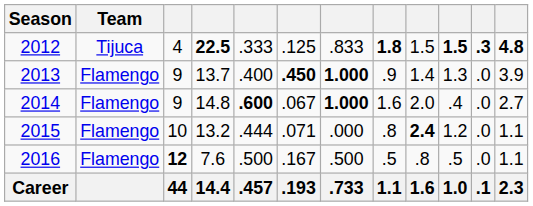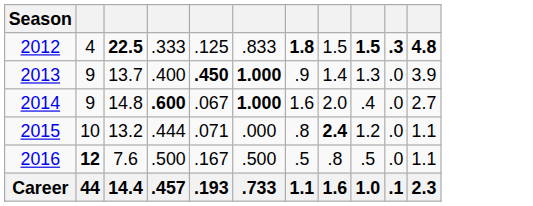 <table class="wikitable sortable" style="font-size:95%; text-align:center;">
 <tr>
 <th>Season</th>
-<th>Team</th>
 <th></th>
 <th></th>
 <th></th>
 <th></th>
 <th></th>
 <th></th>
 <th></th>
 <th></th>
 <th></th>
 <th></th>
 </tr>
 <tr>
 <td><a href='#'>2012</a></td>
-<td><a href='#'>Tijuca</a></td>
 <td>4</td>
 <td><strong>22.5</strong></td>
 <td>.333</td>
 <td>.125</td>
 <td>.833</td>
 <td><strong>1.8</strong></td>
 <td>1.5</td>
 <td><strong>1.5</strong></td>
 <td><strong>.3</strong></td>
 <td><strong>4.8</strong></td>
 </tr>
 <tr>
 <td><a href='#'>2013</a></td>
-<td><a href='#'>Flamengo</a></td>
 <td>9</td>
 <td>13.7</td>
 <td>.400</td>
 <td><strong>.450</strong></td>
 <td><strong>1.000</strong></td>
 <td>.9</td>
 <td>1.4</td>
 <td>1.3</td>
 <td>.0</td>
 <td>3.9</td>
 </tr>
 <tr>
 <td><a href='#'>2014</a></td>
-<td><a href='#'>Flamengo</a></td>
 <td>9</td>
 <td>14.8</td>
 <td><strong>.600</strong></td>
 <td>.067</td>
 <td><strong>1.000</strong></td>
 <td>1.6</td>
 <td>2.0</td>
 <td>.4</td>
 <td>.0</td>
 <td>2.7</td>
 </tr>
 <tr>
 <td><a href='#'>2015</a></td>
-<td><a href='#'>Flamengo</a></td>
 <td>10</td>
 <td>13.2</td>
 <td>.444</td>
 <td>.071</td>
 <td>.000</td>
 <td>.8</td>
 <td><strong>2.4</strong></td>
 <td>1.2</td>
 <td>.0</td>
 <td>1.1</td>
 </tr>
 <tr>
 <td><a href='#'>2016</a></td>
-<td><a href='#'>Flamengo</a></td>
 <td><strong>12</strong></td>
 <td>7.6</td>
 <td>.500</td>
 <td>.167</td>
 <td>.500</td>
 <td>.5</td>
 <td>.8</td>
 <td>.5</td>
 <td>.0</td>
 <td>1.1</td>
 </tr>
 <tr>
 <th>Career</th>
-<th></th>
 <th>44</th>
 <th>14.4</th>
 <th>.457</th>
 <th>.193</th>
 <th>.733</th>
 <th>1.1</th>
 <th>1.6</th>
 <th>1.0</th>
 <th>.1</th>
 <th>2.3</th>
 </tr>
 </table>
